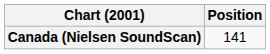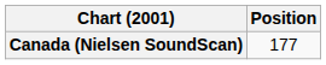 <table class="wikitable plainrowheaders" style="text-align:center">
 <tr>
 <th scope="col">Chart (2001)</th>
 <th scope="col">Position</th>
 </tr>
 <tr>
 <th scope="row">Canada (Nielsen SoundScan)</th>
-<td>141</td>
+<td>177</td>
 </tr>
 </table>
